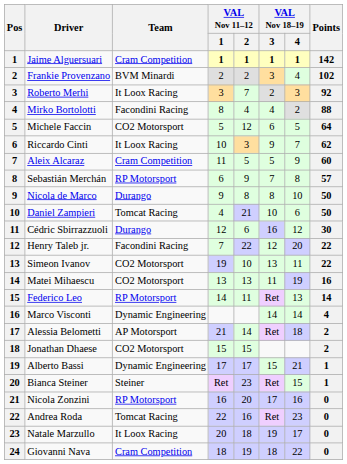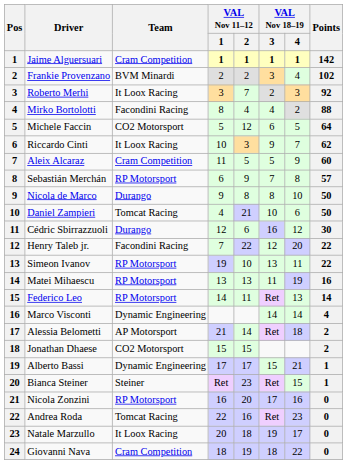 <table class="wikitable" style="font-size:85%; text-align: center;">
 <tr>
 <th rowspan=2>Pos</th>
 <th rowspan=2>Driver</th>
 <th rowspan=2>Team</th>
 <th colspan=2> <a href='#'>VAL</a><br><small>Nov 11–12</small></th>
 <th colspan=2> <a href='#'>VAL</a><br><small>Nov 18–19</small></th>
 <th rowspan=2>Points</th>
 </tr>
 <tr>
 <th width="27">1</th>
 <th width="27">2</th>
 <th width="27">3</th>
 <th width="27">4</th>
 </tr>
 <tr>
 <th>1</th>
 <td align=left nowrap> <a href='#'>Jaime Alguersuari</a></td>
 <td align=left nowrap><a href='#'>Cram Competition</a></td>
 <td style="background:#FFFFBF;"><strong>1</strong></td>
 <td style="background:#FFFFBF;"><strong>1</strong></td>
 <td style="background:#FFFFBF;"><strong>1</strong></td>
 <td style="background:#FFFFBF;"><strong>1</strong></td>
 <th>142</th>
 </tr>
 <tr>
 <th>2</th>
 <td align=left nowrap> <a href='#'>Frankie Provenzano</a></td>
 <td align=left nowrap>BVM Minardi</td>
 <td style="background:#DFDFDF;">2</td>
 <td style="background:#DFDFDF;">2</td>
 <td style="background:#FFDF9F;">3</td>
 <td style="background:#DFFFDF;">4</td>
 <th>102</th>
 </tr>
 <tr>
 <th>3</th>
 <td align=left nowrap> <a href='#'>Roberto Merhi</a></td>
 <td align=left nowrap>It Loox Racing</td>
 <td style="background:#FFDF9F;">3</td>
 <td style="background:#DFFFDF;">7</td>
 <td style="background:#DFDFDF;">2</td>
 <td style="background:#FFDF9F;">3</td>
 <th>92</th>
 </tr>
 <tr>
 <th>4</th>
 <td align=left nowrap> <a href='#'>Mirko Bortolotti</a></td>
 <td align=left nowrap>Facondini Racing</td>
 <td style="background:#DFFFDF;">8</td>
 <td style="background:#DFFFDF;">4</td>
 <td style="background:#DFFFDF;">4</td>
 <td style="background:#DFDFDF;">2</td>
 <th>88</th>
 </tr>
 <tr>
 <th>5</th>
 <td align=left nowrap> Michele Faccin</td>
 <td align=left nowrap>CO2 Motorsport</td>
 <td style="background:#DFFFDF;">5</td>
 <td style="background:#DFFFDF;">12</td>
 <td style="background:#DFFFDF;">6</td>
 <td style="background:#DFFFDF;">5</td>
 <th>64</th>
 </tr>
 <tr>
 <th>6</th>
 <td align=left nowrap> Riccardo Cinti</td>
 <td align=left nowrap>It Loox Racing</td>
 <td style="background:#DFFFDF;">10</td>
 <td style="background:#FFDF9F;">3</td>
 <td style="background:#DFFFDF;">9</td>
 <td style="background:#DFFFDF;">7</td>
 <th>62</th>
 </tr>
 <tr>
 <th>7</th>
 <td align=left nowrap> <a href='#'>Aleix Alcaraz</a></td>
 <td align=left nowrap><a href='#'>Cram Competition</a></td>
 <td style="background:#DFFFDF;">11</td>
 <td style="background:#DFFFDF;">5</td>
 <td style="background:#DFFFDF;">5</td>
 <td style="background:#DFFFDF;">9</td>
 <th>60</th>
 </tr>
 <tr>
 <th>8</th>
 <td align=left nowrap> Sebastián Merchán</td>
 <td align=left nowrap><a href='#'>RP Motorsport</a></td>
 <td style="background:#DFFFDF;">6</td>
 <td style="background:#DFFFDF;">9</td>
 <td style="background:#DFFFDF;">7</td>
 <td style="background:#DFFFDF;">8</td>
 <th>57</th>
 </tr>
 <tr>
 <th>9</th>
 <td align=left nowrap> <a href='#'>Nicola de Marco</a></td>
 <td align=left nowrap><a href='#'>Durango</a></td>
 <td style="background:#DFFFDF;">9</td>
 <td style="background:#DFFFDF;">8</td>
 <td style="background:#DFFFDF;">8</td>
 <td style="background:#DFFFDF;">10</td>
 <th>50</th>
 </tr>
 <tr>
 <th>10</th>
 <td align=left nowrap> <a href='#'>Daniel Zampieri</a></td>
 <td align=left nowrap>Tomcat Racing</td>
 <td style="background:#DFFFDF;">4</td>
 <td style="background:#CFCFFF;">21</td>
 <td style="background:#DFFFDF;">10</td>
 <td style="background:#DFFFDF;">6</td>
 <th>50</th>
 </tr>
 <tr>
 <th>11</th>
 <td align=left nowrap> Cédric Sbirrazzuoli</td>
 <td align=left nowrap><a href='#'>Durango</a></td>
 <td style="background:#DFFFDF;">12</td>
 <td style="background:#DFFFDF;">6</td>
 <td style="background:#CFCFFF;">16</td>
 <td style="background:#DFFFDF;">12</td>
 <th>30</th>
 </tr>
 <tr>
 <th>12</th>
 <td align=left nowrap> Henry Taleb jr.</td>
 <td align=left nowrap>Facondini Racing</td>
 <td style="background:#DFFFDF;">7</td>
 <td style="background:#CFCFFF;">22</td>
 <td style="background:#DFFFDF;">12</td>
 <td style="background:#CFCFFF;">20</td>
 <th>22</th>
 </tr>
 <tr>
 <th>13</th>
 <td align=left nowrap> Simeon Ivanov</td>
-<td align=left nowrap>CO2 Motorsport</td>
+<td align=left nowrap><a href='#'>RP Motorsport</a></td>
 <td style="background:#CFCFFF;">19</td>
 <td style="background:#DFFFDF;">10</td>
 <td style="background:#DFFFDF;">13</td>
 <td style="background:#DFFFDF;">11</td>
 <th>22</th>
 </tr>
 <tr>
 <th>14</th>
 <td align=left nowrap> Matei Mihaescu</td>
-<td align=left nowrap>CO2 Motorsport</td>
+<td align=left nowrap><a href='#'>RP Motorsport</a></td>
 <td style="background:#DFFFDF;">13</td>
 <td style="background:#DFFFDF;">13</td>
 <td style="background:#DFFFDF;">11</td>
 <td style="background:#CFCFFF;">19</td>
 <th>16</th>
 </tr>
 <tr>
 <th>15</th>
 <td align=left nowrap> <a href='#'>Federico Leo</a></td>
 <td align=left nowrap><a href='#'>RP Motorsport</a></td>
 <td style="background:#DFFFDF;">14</td>
 <td style="background:#DFFFDF;">11</td>
 <td style="background:#EFCFFF;">Ret</td>
 <td style="background:#DFFFDF;">13</td>
 <th>14</th>
 </tr>
 <tr>
 <th>16</th>
 <td align=left nowrap> Marco Visconti</td>
 <td align=left nowrap>Dynamic Engineering</td>
 <td></td>
 <td></td>
 <td style="background:#DFFFDF;">14</td>
 <td style="background:#DFFFDF;">14</td>
 <th>4</th>
 </tr>
 <tr>
 <th>17</th>
 <td align=left nowrap> Alessia Belometti</td>
 <td align=left nowrap>AP Motorsport</td>
 <td style="background:#CFCFFF;">21</td>
 <td style="background:#DFFFDF;">14</td>
 <td style="background:#EFCFFF;">Ret</td>
 <td style="background:#CFCFFF;">18</td>
 <th>2</th>
 </tr>
 <tr>
 <th>18</th>
 <td align=left nowrap> Jonathan Dhaese</td>
 <td align=left nowrap>CO2 Motorsport</td>
 <td style="background:#DFFFDF;">15</td>
 <td style="background:#DFFFDF;">15</td>
 <td></td>
 <td></td>
 <th>2</th>
 </tr>
 <tr>
 <th>19</th>
 <td align=left nowrap> Alberto Bassi</td>
 <td align=left nowrap>Dynamic Engineering</td>
 <td style="background:#CFCFFF;">17</td>
 <td style="background:#CFCFFF;">17</td>
 <td style="background:#DFFFDF;">15</td>
 <td style="background:#CFCFFF;">21</td>
 <th>1</th>
 </tr>
 <tr>
 <th>20</th>
 <td align=left nowrap> Bianca Steiner</td>
 <td align=left nowrap>Steiner</td>
 <td style="background:#EFCFFF;">Ret</td>
 <td style="background:#CFCFFF;">23</td>
 <td style="background:#EFCFFF;">Ret</td>
 <td style="background:#DFFFDF;">15</td>
 <th>1</th>
 </tr>
 <tr>
 <th>21</th>
 <td align=left nowrap> Nicola Zonzini</td>
 <td align=left nowrap><a href='#'>RP Motorsport</a></td>
 <td style="background:#CFCFFF;">16</td>
 <td style="background:#CFCFFF;">20</td>
 <td style="background:#CFCFFF;">17</td>
 <td style="background:#CFCFFF;">16</td>
 <th>0</th>
 </tr>
 <tr>
 <th>22</th>
 <td align=left nowrap> Andrea Roda</td>
 <td align=left nowrap>Tomcat Racing</td>
 <td style="background:#CFCFFF;">22</td>
 <td style="background:#CFCFFF;">16</td>
 <td style="background:#EFCFFF;">Ret</td>
 <td style="background:#CFCFFF;">23</td>
 <th>0</th>
 </tr>
 <tr>
 <th>23</th>
 <td align=left nowrap> Natale Marzullo</td>
 <td align=left nowrap>It Loox Racing</td>
 <td style="background:#CFCFFF;">20</td>
 <td style="background:#CFCFFF;">18</td>
 <td style="background:#CFCFFF;">19</td>
 <td style="background:#CFCFFF;">17</td>
 <th>0</th>
 </tr>
 <tr>
 <th>24</th>
 <td align=left nowrap> Giovanni Nava</td>
 <td align=left nowrap><a href='#'>Cram Competition</a></td>
 <td style="background:#CFCFFF;">18</td>
 <td style="background:#CFCFFF;">19</td>
 <td style="background:#CFCFFF;">18</td>
 <td style="background:#CFCFFF;">22</td>
 <th>0</th>
 </tr>
 </table>
